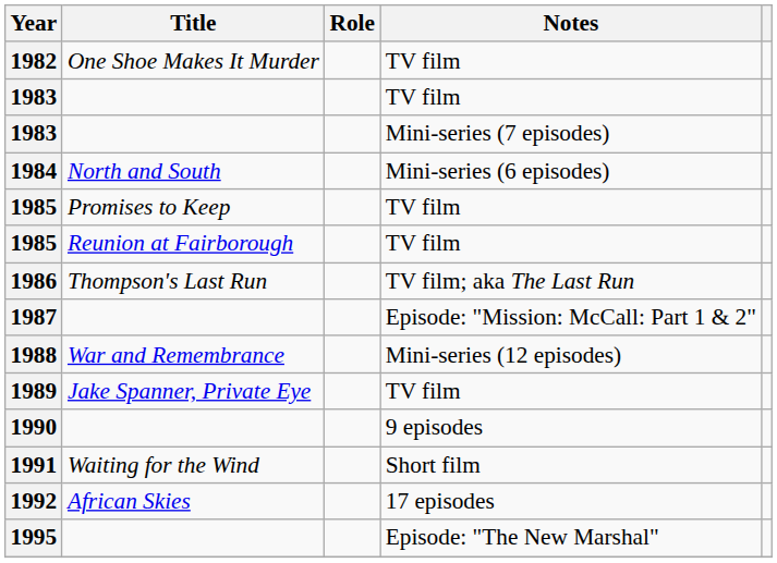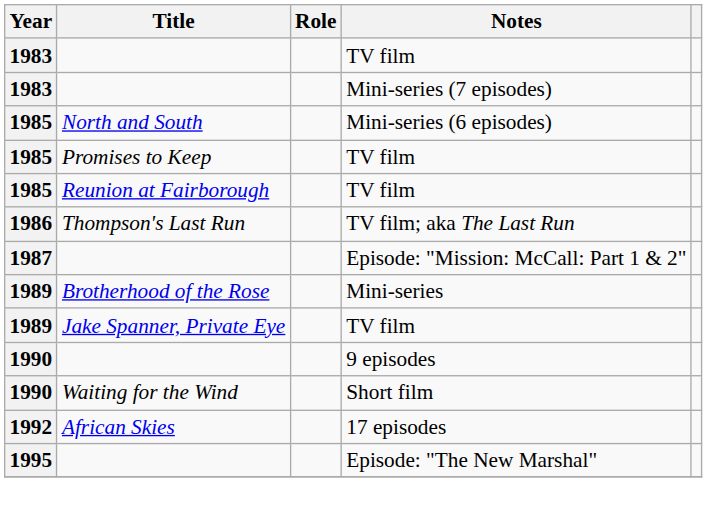 <table class="wikitable plainrowheaders sortable" style="margin-right: 0;">
 <tr>
 <th scope="col">Year</th>
 <th scope="col">Title</th>
 <th scope="col">Role</th>
 <th scope="col" class="unsortable">Notes</th>
 <th scope="col" class="unsortable"></th>
-</tr>
-<tr>
-<th scope="row">1982</th>
-<td><em>One Shoe Makes It Murder</em></td>
-<td></td>
-<td>TV film</td>
-<td style="text-align: center;"></td>
 </tr>
 <tr>
 <th scope="row">1983</th>
 <td><em></em></td>
 <td></td>
 <td>TV film</td>
 <td style="text-align: center;"></td>
 </tr>
 <tr>
 <th scope="row">1983</th>
 <td><em></em></td>
 <td></td>
 <td>Mini-series (7 episodes)</td>
 <td style="text-align: center;"></td>
 </tr>
 <tr>
-<th scope="row">1984</th>
+<th scope="row">1985</th>
 <td><em><a href='#'>North and South</a></em></td>
 <td></td>
 <td>Mini-series (6 episodes)</td>
 <td style="text-align: center;"></td>
 </tr>
 <tr>
 <th scope="row">1985</th>
 <td><em>Promises to Keep</em></td>
 <td></td>
 <td>TV film</td>
 <td style="text-align: center;"></td>
 </tr>
 <tr>
 <th scope="row">1985</th>
 <td><em><a href='#'>Reunion at Fairborough</a></em></td>
 <td></td>
 <td>TV film</td>
 <td style="text-align: center;"></td>
 </tr>
 <tr>
 <th scope="row">1986</th>
 <td><em>Thompson's Last Run</em></td>
 <td></td>
 <td>TV film; aka <em>The Last Run</em></td>
 <td style="text-align: center;"></td>
 </tr>
 <tr>
 <th scope="row">1987</th>
 <td><em></em></td>
 <td></td>
 <td>Episode: "Mission: McCall: Part 1 & 2"</td>
 <td style="text-align: center;"></td>
 </tr>
 <tr>
-<th scope="row">1988</th>
-<td><em><a href='#'>War and Remembrance</a></em></td>
+<th scope="row">1989</th>
+<td><em><a href='#'>Brotherhood of the Rose</a></em></td>
 <td></td>
-<td>Mini-series (12 episodes)</td>
+<td>Mini-series</td>
 <td style="text-align: center;"></td>
 </tr>
 <tr>
 <th scope="row">1989</th>
 <td><em><a href='#'>Jake Spanner, Private Eye</a></em></td>
 <td></td>
 <td>TV film</td>
 <td style="text-align: center;"></td>
 </tr>
 <tr>
 <th scope="row">1990</th>
 <td><em></em></td>
 <td></td>
 <td>9 episodes</td>
 <td style="text-align: center;"></td>
 </tr>
 <tr>
-<th scope="row">1991</th>
+<th scope="row">1990</th>
 <td><em>Waiting for the Wind</em></td>
 <td></td>
 <td>Short film</td>
 <td style="text-align: center;"></td>
 </tr>
 <tr>
 <th scope="row">1992</th>
 <td><em><a href='#'>African Skies</a></em></td>
 <td></td>
 <td>17 episodes</td>
 <td style="text-align: center;"></td>
 </tr>
 <tr>
 <th scope="row">1995</th>
 <td><em></em></td>
 <td></td>
 <td>Episode: "The New Marshal"</td>
 <td style="text-align: center;"></td>
 </tr>
 <tr>
 </tr>
 </table>
